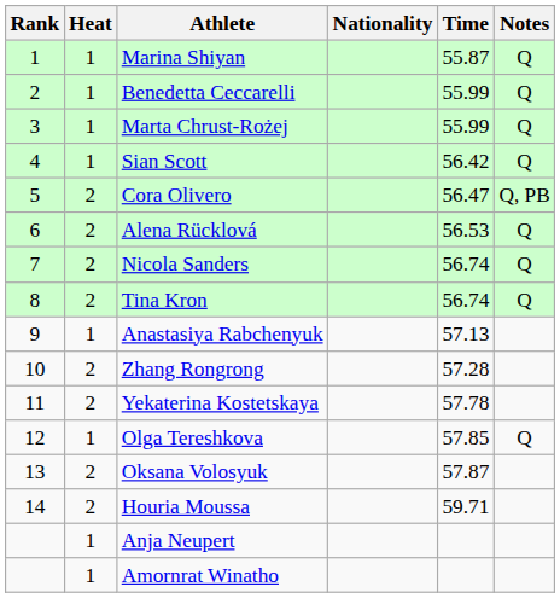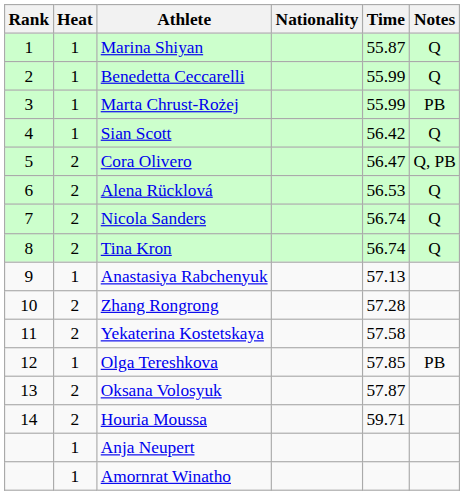 <table class="wikitable sortable" style="text-align:center;font-size:95%">
 <tr>
 <th>Rank</th>
 <th>Heat</th>
 <th>Athlete</th>
 <th>Nationality</th>
 <th>Time</th>
 <th>Notes</th>
 </tr>
 <tr bgcolor=ccffcc>
 <td>1</td>
 <td>1</td>
 <td align="left"><a href='#'>Marina Shiyan</a></td>
 <td align=left></td>
 <td>55.87</td>
 <td>Q</td>
 </tr>
 <tr bgcolor=ccffcc>
 <td>2</td>
 <td>1</td>
 <td align="left"><a href='#'>Benedetta Ceccarelli</a></td>
 <td align=left></td>
 <td>55.99</td>
 <td>Q</td>
 </tr>
 <tr bgcolor=ccffcc>
 <td>3</td>
 <td>1</td>
 <td align="left"><a href='#'>Marta Chrust-Rożej</a></td>
 <td align=left></td>
 <td>55.99</td>
-<td>Q</td>
+<td>PB</td>
 </tr>
 <tr bgcolor=ccffcc>
 <td>4</td>
 <td>1</td>
 <td align="left"><a href='#'>Sian Scott</a></td>
 <td align=left></td>
 <td>56.42</td>
 <td>Q</td>
 </tr>
 <tr bgcolor=ccffcc>
 <td>5</td>
 <td>2</td>
 <td align="left"><a href='#'>Cora Olivero</a></td>
 <td align=left></td>
 <td>56.47</td>
 <td>Q, PB</td>
 </tr>
 <tr bgcolor=ccffcc>
 <td>6</td>
 <td>2</td>
 <td align="left"><a href='#'>Alena Rücklová</a></td>
 <td align=left></td>
 <td>56.53</td>
 <td>Q</td>
 </tr>
 <tr bgcolor=ccffcc>
 <td>7</td>
 <td>2</td>
 <td align="left"><a href='#'>Nicola Sanders</a></td>
 <td align=left></td>
 <td>56.74</td>
 <td>Q</td>
 </tr>
 <tr bgcolor=ccffcc>
 <td>8</td>
 <td>2</td>
 <td align="left"><a href='#'>Tina Kron</a></td>
 <td align=left></td>
 <td>56.74</td>
 <td>Q</td>
 </tr>
 <tr>
 <td>9</td>
 <td>1</td>
 <td align="left"><a href='#'>Anastasiya Rabchenyuk</a></td>
 <td align=left></td>
 <td>57.13</td>
 <td></td>
 </tr>
 <tr>
 <td>10</td>
 <td>2</td>
 <td align="left"><a href='#'>Zhang Rongrong</a></td>
 <td align=left></td>
 <td>57.28</td>
 <td></td>
 </tr>
 <tr>
 <td>11</td>
 <td>2</td>
 <td align="left"><a href='#'>Yekaterina Kostetskaya</a></td>
 <td align=left></td>
-<td>57.78</td>
+<td>57.58</td>
 <td></td>
 </tr>
 <tr>
 <td>12</td>
 <td>1</td>
 <td align="left"><a href='#'>Olga Tereshkova</a></td>
 <td align=left></td>
 <td>57.85</td>
-<td>Q</td>
+<td>PB</td>
 </tr>
 <tr>
 <td>13</td>
 <td>2</td>
 <td align="left"><a href='#'>Oksana Volosyuk</a></td>
 <td align=left></td>
 <td>57.87</td>
 <td></td>
 </tr>
 <tr>
 <td>14</td>
 <td>2</td>
 <td align="left"><a href='#'>Houria Moussa</a></td>
 <td align=left></td>
 <td>59.71</td>
 <td></td>
 </tr>
 <tr>
 <td></td>
 <td>1</td>
 <td align="left"><a href='#'>Anja Neupert</a></td>
 <td align=left></td>
 <td></td>
 <td></td>
 </tr>
 <tr>
 <td></td>
 <td>1</td>
 <td align="left"><a href='#'>Amornrat Winatho</a></td>
 <td align=left></td>
 <td></td>
 <td></td>
 </tr>
 </table>
